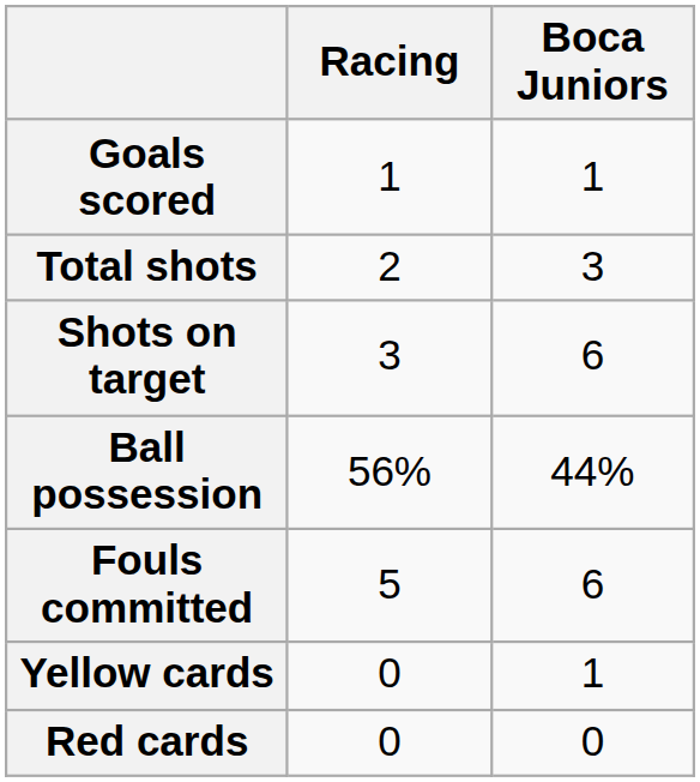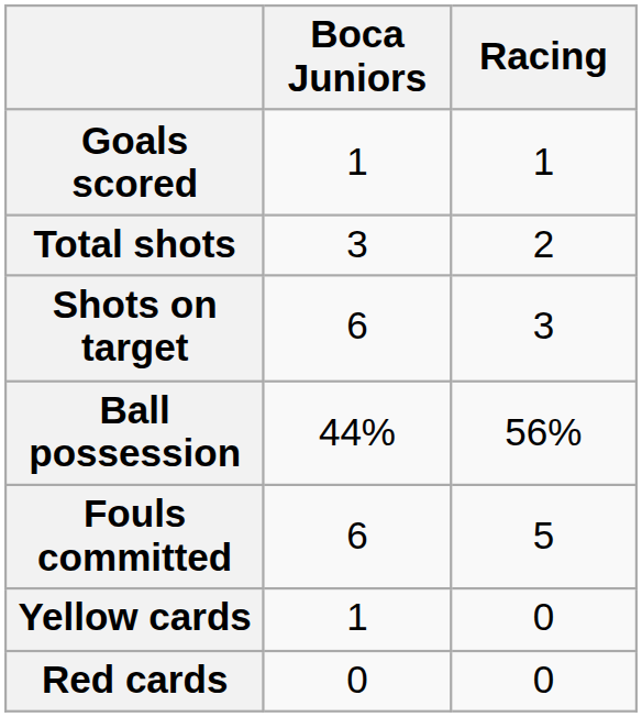 <table class="wikitable plainrowheaders" style="text-align:center">
 <tr>
 <th scope="col" style="width:100px"></th>
+<th scope="col" style="width:70px">Boca Juniors</th>
 <th scope="col" style="width:70px">Racing</th>
-<th scope="col" style="width:70px">Boca Juniors</th>
 </tr>
 <tr>
 <th scope=row>Goals scored</th>
 <td>1</td>
 <td>1</td>
 </tr>
 <tr>
 <th scope=row>Total shots</th>
+<td>3</td>
 <td>2</td>
+</tr>
+<tr>
+<th scope=row>Shots on target</th>
+<td>6</td>
 <td>3</td>
 </tr>
 <tr>
-<th scope=row>Shots on target</th>
-<td>3</td>
-<td>6</td>
-</tr>
-<tr>
 <th scope=row>Ball possession</th>
+<td>44%</td>
 <td>56%</td>
-<td>44%</td>
 </tr>
 <tr>
 <th scope=row>Fouls committed</th>
+<td>6</td>
 <td>5</td>
-<td>6</td>
 </tr>
 <tr>
 <th scope=row>Yellow cards</th>
+<td>1</td>
 <td>0</td>
-<td>1</td>
 </tr>
 <tr>
 <th scope=row>Red cards</th>
 <td>0</td>
 <td>0</td>
 </tr>
 </table>
